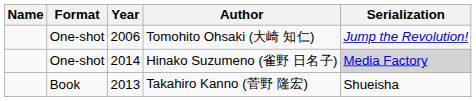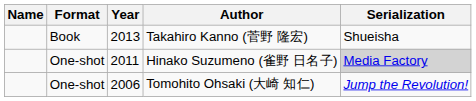 <table class="wikitable">
 <tr>
 <th>Name</th>
 <th>Format</th>
 <th>Year</th>
 <th>Author</th>
 <th>Serialization</th>
 </tr>
 <tr>
 <td></td>
+<td>Book</td>
+<td>2013</td>
+<td>Takahiro Kanno (菅野 隆宏)</td>
+<td>Shueisha</td>
+</tr>
+<tr>
+<td></td>
+<td>One-shot</td>
+<td>2011</td>
+<td>Hinako Suzumeno (雀野 日名子)</td>
+<td style="background: lightgrey;"><a href='#'>Media Factory</a></td>
+</tr>
+<tr>
+<td></td>
 <td>One-shot</td>
 <td>2006</td>
 <td>Tomohito Ohsaki (大崎 知仁)</td>
 <td><em><a href='#'>Jump the Revolution!</a></em></td>
 </tr>
-<tr>
-<td></td>
-<td>One-shot</td>
-<td>2014</td>
-<td>Hinako Suzumeno (雀野 日名子)</td>
-<td style="background: lightgrey;"><a href='#'>Media Factory</a></td>
-</tr>
-<tr>
-<td></td>
-<td>Book</td>
-<td>2013</td>
-<td>Takahiro Kanno (菅野 隆宏)</td>
-<td>Shueisha</td>
-</tr>
 </table>
